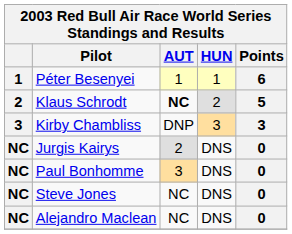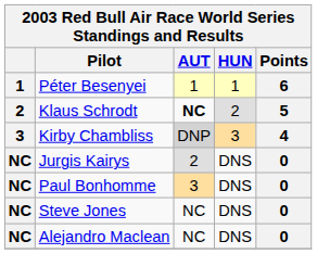 <table class="wikitable" style="font-size:95%; text-align:center">
 <tr>
 <th colspan=6 align=center>2003 Red Bull Air Race World Series<br>Standings and Results</th>
 </tr>
 <tr>
 <th></th>
 <th>Pilot</th>
 <th><a href='#'>AUT</a><br></th>
 <th><a href='#'>HUN</a><br></th>
 <th>Points</th>
 </tr>
 <tr>
 <th>1</th>
 <td align=left> <a href='#'>Péter Besenyei</a></td>
 <td style="background:#ffffbf;">1</td>
 <td style="background:#ffffbf;">1</td>
 <th>6</th>
 </tr>
 <tr>
 <th>2</th>
 <td align=left> <a href='#'>Klaus Schrodt</a></td>
 <td><strong>NC</strong></td>
 <td style="background:#dfdfdf;">2</td>
 <th>5</th>
 </tr>
 <tr>
 <th>3</th>
 <td align=left> <a href='#'>Kirby Chambliss</a></td>
-<td>DNP</td>
+<td style="background: lightgrey;">DNP</td>
 <td style="background:#ffdf9f;">3</td>
-<th>3</th>
+<th>4</th>
 </tr>
 <tr>
 <th>NC</th>
 <td align=left> <a href='#'>Jurgis Kairys</a></td>
 <td style="background:#dfdfdf;">2</td>
 <td>DNS</td>
 <th>0</th>
 </tr>
 <tr>
 <th>NC</th>
 <td align=left> <a href='#'>Paul Bonhomme</a></td>
 <td style="background:#ffdf9f;">3</td>
 <td>DNS</td>
 <th>0</th>
 </tr>
 <tr>
 <th>NC</th>
 <td align=left> <a href='#'>Steve Jones</a></td>
 <td>NC</td>
 <td>DNS</td>
 <th>0</th>
 </tr>
 <tr>
 <th>NC</th>
 <td align=left> <a href='#'>Alejandro Maclean</a></td>
 <td>NC</td>
 <td>DNS</td>
 <th>0</th>
 </tr>
 <tr>
 </tr>
 </table>
